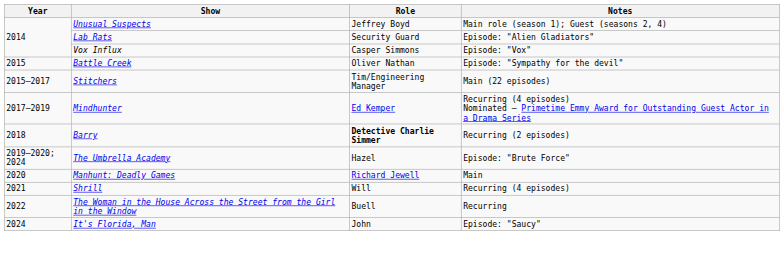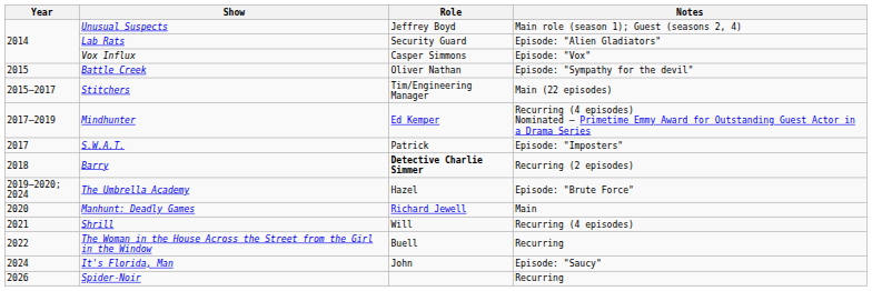 <table class="wikitable">
 <tr>
 <th>Year</th>
 <th>Show</th>
 <th>Role</th>
 <th>Notes</th>
 </tr>
 <tr>
 <td rowspan=3>2014</td>
 <td><em><a href='#'>Unusual Suspects</a></em></td>
 <td>Jeffrey Boyd</td>
 <td>Main role (season 1); Guest (seasons 2, 4)</td>
 </tr>
 <tr>
 <td><a href='#'><em>Lab Rats</em></a></td>
 <td>Security Guard</td>
 <td>Episode: "Alien Gladiators"</td>
 </tr>
 <tr>
 <td><em>Vox Influx</em></td>
 <td>Casper Simmons</td>
 <td>Episode: "Vox"</td>
 </tr>
 <tr>
 <td>2015</td>
 <td><em><a href='#'>Battle Creek</a></em></td>
 <td>Oliver Nathan</td>
 <td>Episode: "Sympathy for the devil"</td>
 </tr>
 <tr>
 <td>2015–2017</td>
 <td><em><a href='#'>Stitchers</a></em></td>
 <td>Tim/Engineering Manager</td>
 <td>Main (22 episodes)</td>
 </tr>
 <tr>
 <td>2017–2019</td>
 <td><a href='#'><em>Mindhunter</em></a></td>
 <td><a href='#'>Ed Kemper</a></td>
 <td>Recurring (4 episodes) <br> Nominated — <a href='#'>Primetime Emmy Award for Outstanding Guest Actor in a Drama Series</a></td>
 </tr>
 <tr>
+<td>2017</td>
+<td><a href='#'><em>S.W.A.T.</em></a></td>
+<td>Patrick</td>
+<td>Episode: "Imposters"</td>
+</tr>
+<tr>
 <td>2018</td>
 <td><em><a href='#'>Barry</a></em></td>
 <td><strong>Detective Charlie Simmer</strong></td>
 <td>Recurring (2 episodes)</td>
 </tr>
 <tr>
 <td>2019–2020; 2024</td>
 <td><em><a href='#'>The Umbrella Academy</a></em></td>
 <td>Hazel</td>
 <td>Episode: "Brute Force"</td>
 </tr>
 <tr>
 <td>2020</td>
 <td><em><a href='#'>Manhunt: Deadly Games</a></em></td>
 <td><a href='#'>Richard Jewell</a></td>
 <td>Main</td>
 </tr>
 <tr>
 <td>2021</td>
 <td><em><a href='#'>Shrill</a></em></td>
 <td>Will</td>
 <td>Recurring (4 episodes)</td>
 </tr>
 <tr>
 <td>2022</td>
 <td><em><a href='#'>The Woman in the House Across the Street from the Girl in the Window</a></em></td>
 <td>Buell</td>
 <td>Recurring</td>
 </tr>
 <tr>
 <td>2024</td>
 <td><em><a href='#'>It's Florida, Man</a></em></td>
 <td>John</td>
 <td>Episode: "Saucy"</td>
 </tr>
+<tr>
+<td>2026</td>
+<td><em><a href='#'>Spider-Noir</a></em></td>
+<td></td>
+<td>Recurring</td>
+</tr>
 </table>
